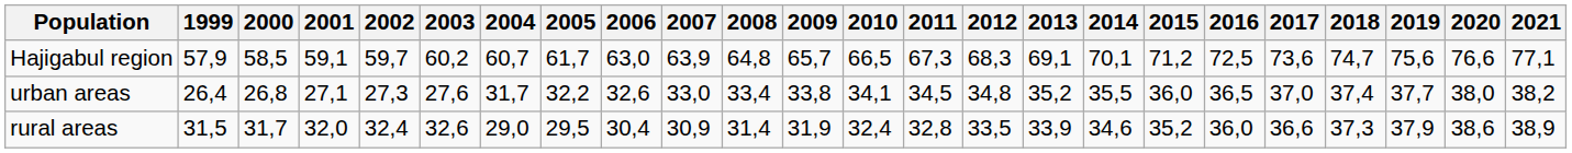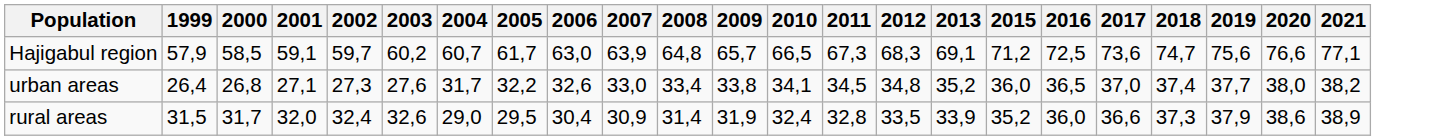 <table class="wikitable">
 <tr>
 <th>Population</th>
 <th>1999</th>
 <th>2000</th>
 <th>2001</th>
 <th>2002</th>
 <th>2003</th>
 <th>2004</th>
 <th>2005</th>
 <th>2006</th>
 <th>2007</th>
 <th>2008</th>
 <th>2009</th>
 <th>2010</th>
 <th>2011</th>
 <th>2012</th>
 <th>2013</th>
-<th>2014</th>
 <th>2015</th>
 <th>2016</th>
 <th>2017</th>
 <th>2018</th>
 <th>2019</th>
 <th>2020</th>
 <th>2021</th>
 </tr>
 <tr>
 <td>Hajigabul region</td>
 <td>57,9</td>
 <td>58,5</td>
 <td>59,1</td>
 <td>59,7</td>
 <td>60,2</td>
 <td>60,7</td>
 <td>61,7</td>
 <td>63,0</td>
 <td>63,9</td>
 <td>64,8</td>
 <td>65,7</td>
 <td>66,5</td>
 <td>67,3</td>
 <td>68,3</td>
 <td>69,1</td>
-<td>70,1</td>
 <td>71,2</td>
 <td>72,5</td>
 <td>73,6</td>
 <td>74,7</td>
 <td>75,6</td>
 <td>76,6</td>
 <td>77,1</td>
 </tr>
 <tr>
 <td>urban areas</td>
 <td>26,4</td>
 <td>26,8</td>
 <td>27,1</td>
 <td>27,3</td>
 <td>27,6</td>
 <td>31,7</td>
 <td>32,2</td>
 <td>32,6</td>
 <td>33,0</td>
 <td>33,4</td>
 <td>33,8</td>
 <td>34,1</td>
 <td>34,5</td>
 <td>34,8</td>
 <td>35,2</td>
-<td>35,5</td>
 <td>36,0</td>
 <td>36,5</td>
 <td>37,0</td>
 <td>37,4</td>
 <td>37,7</td>
 <td>38,0</td>
 <td>38,2</td>
 </tr>
 <tr>
 <td>rural areas</td>
 <td>31,5</td>
 <td>31,7</td>
 <td>32,0</td>
 <td>32,4</td>
 <td>32,6</td>
 <td>29,0</td>
 <td>29,5</td>
 <td>30,4</td>
 <td>30,9</td>
 <td>31,4</td>
 <td>31,9</td>
 <td>32,4</td>
 <td>32,8</td>
 <td>33,5</td>
 <td>33,9</td>
-<td>34,6</td>
 <td>35,2</td>
 <td>36,0</td>
 <td>36,6</td>
 <td>37,3</td>
 <td>37,9</td>
 <td>38,6</td>
 <td>38,9</td>
 </tr>
 </table>
